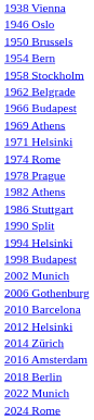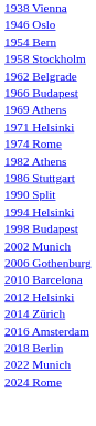 <table>
 <tr>
 <td><a href='#'>1938 Vienna</a><br></td>
 <td></td>
 <td></td>
 <td></td>
 </tr>
 <tr>
 <td><a href='#'>1946 Oslo</a><br></td>
-<td></td>
-<td></td>
-<td></td>
-</tr>
-<tr>
-<td><a href='#'>1950 Brussels</a><br></td>
 <td></td>
 <td></td>
 <td></td>
 </tr>
 <tr>
 <td><a href='#'>1954 Bern</a><br></td>
 <td></td>
 <td></td>
 <td></td>
 </tr>
 <tr>
 <td><a href='#'>1958 Stockholm</a><br></td>
 <td></td>
 <td></td>
 <td></td>
 </tr>
 <tr>
 <td><a href='#'>1962 Belgrade</a><br></td>
 <td></td>
 <td></td>
 <td></td>
 </tr>
 <tr>
 <td><a href='#'>1966 Budapest</a><br></td>
 <td></td>
 <td></td>
 <td></td>
 </tr>
 <tr>
 <td><a href='#'>1969 Athens</a><br></td>
 <td></td>
 <td></td>
 <td></td>
 </tr>
 <tr>
 <td><a href='#'>1971 Helsinki</a><br></td>
 <td></td>
 <td></td>
 <td></td>
 </tr>
 <tr>
 <td><a href='#'>1974 Rome</a><br></td>
-<td></td>
-<td></td>
-<td></td>
-</tr>
-<tr>
-<td><a href='#'>1978 Prague</a><br></td>
 <td></td>
 <td></td>
 <td></td>
 </tr>
 <tr>
 <td><a href='#'>1982 Athens</a><br></td>
 <td></td>
 <td></td>
 <td></td>
 </tr>
 <tr>
 <td><a href='#'>1986 Stuttgart</a><br></td>
 <td></td>
 <td></td>
 <td></td>
 </tr>
 <tr>
 <td><a href='#'>1990 Split</a><br></td>
 <td></td>
 <td></td>
 <td></td>
 </tr>
 <tr>
 <td><a href='#'>1994 Helsinki</a><br></td>
 <td></td>
 <td></td>
 <td></td>
 </tr>
 <tr>
 <td><a href='#'>1998 Budapest</a><br></td>
 <td></td>
 <td></td>
 <td></td>
 </tr>
 <tr>
 <td><a href='#'>2002 Munich</a><br></td>
 <td></td>
 <td></td>
 <td></td>
 </tr>
 <tr>
 <td><a href='#'>2006 Gothenburg</a><br></td>
 <td></td>
 <td></td>
 <td></td>
 </tr>
 <tr>
 <td><a href='#'>2010 Barcelona</a><br></td>
 <td></td>
 <td></td>
 <td></td>
 </tr>
 <tr>
 <td><a href='#'>2012 Helsinki</a><br></td>
 <td></td>
 <td></td>
 <td></td>
 </tr>
 <tr>
 <td><a href='#'>2014 Zürich</a><br></td>
 <td></td>
 <td></td>
 <td></td>
 </tr>
 <tr>
 <td><a href='#'>2016 Amsterdam</a><br></td>
 <td></td>
 <td></td>
 <td></td>
 </tr>
 <tr>
 <td><a href='#'>2018 Berlin</a><br></td>
 <td></td>
 <td></td>
 <td></td>
 </tr>
 <tr>
 <td><a href='#'>2022 Munich</a><br></td>
 <td></td>
 <td></td>
 <td></td>
 </tr>
 <tr>
 <td><a href='#'>2024 Rome</a><br></td>
 <td></td>
 <td></td>
 <td></td>
 </tr>
 </table>
